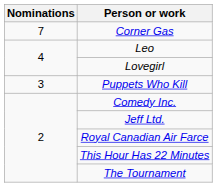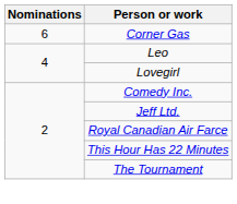 <table class="wikitable sortable" style="text-align:center;" background: #f6e39c;>
 <tr>
 <th scope="col" style="width:55px;">Nominations</th>
 <th scope="col" style="text-align:center;">Person or work</th>
 </tr>
 <tr>
-<td style="text-align:center">7</td>
+<td style="text-align:center">6</td>
 <td><em><a href='#'>Corner Gas</a></em></td>
 </tr>
 <tr>
 <td rowspan=2 style="text-align:center">4</td>
 <td><em>Leo</em></td>
 </tr>
 <tr>
 <td><em>Lovegirl</em></td>
-</tr>
-<tr>
-<td style="text-align:center">3</td>
-<td><em><a href='#'>Puppets Who Kill</a></em></td>
 </tr>
 <tr>
 <td rowspan=5 style="text-align:center">2</td>
 <td><em><a href='#'>Comedy Inc.</a></em></td>
 </tr>
 <tr>
 <td><em><a href='#'>Jeff Ltd.</a></em></td>
 </tr>
 <tr>
 <td><em><a href='#'>Royal Canadian Air Farce</a></em></td>
 </tr>
 <tr>
 <td><em><a href='#'>This Hour Has 22 Minutes</a></em></td>
 </tr>
 <tr>
 <td><em><a href='#'>The Tournament</a></em></td>
 </tr>
 </table>
